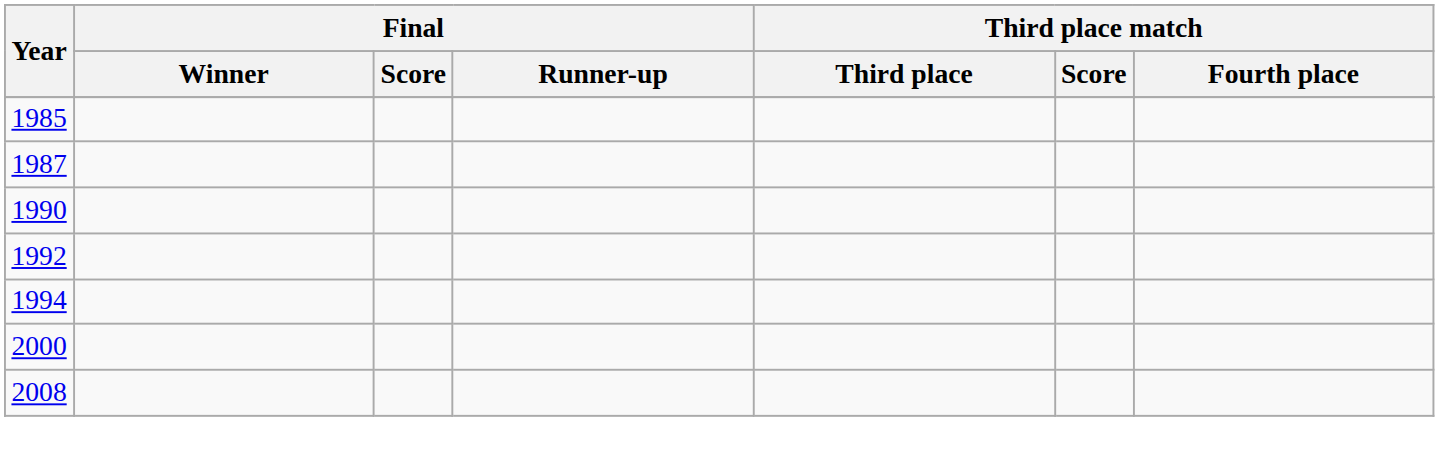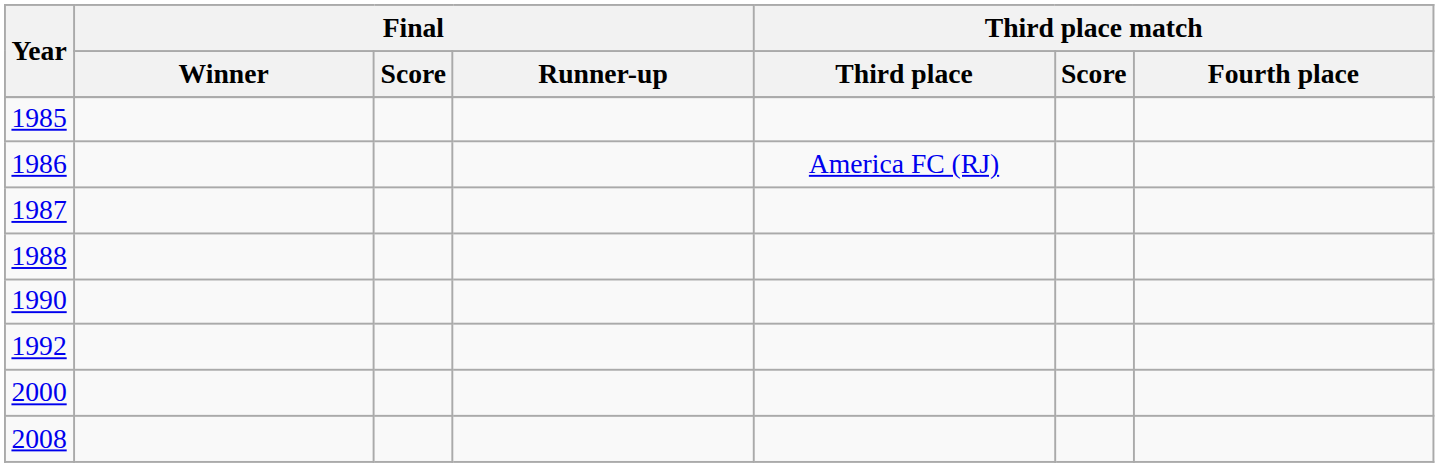 <table class="wikitable sortable" style="font-size:90%; text-align:center; width:;">
 <tr>
 <th rowspan="2">Year</th>
 <th colspan="3">Final</th>
 <th colspan="3">Third place match</th>
 </tr>
 <tr>
 <th width=150px>Winner</th>
 <th width=>Score</th>
 <th width=150px>Runner-up</th>
 <th width=150px>Third place</th>
 <th width=>Score</th>
 <th width=150px>Fourth place</th>
 </tr>
 <tr>
 </tr>
 <tr>
 <td><a href='#'>1985</a></td>
 <td><strong></strong></td>
 <td></td>
 <td></td>
 <td></td>
 <td></td>
 <td></td>
 </tr>
 <tr>
+<td><a href='#'>1986</a></td>
+<td><strong></strong></td>
+<td></td>
+<td></td>
+<td><a href='#'>America FC (RJ)</a></td>
+<td></td>
+<td></td>
+</tr>
+<tr>
 <td><a href='#'>1987</a></td>
+<td><strong></strong></td>
+<td></td>
+<td></td>
+<td></td>
+<td></td>
+<td></td>
+</tr>
+<tr>
+<td><a href='#'>1988</a></td>
 <td><strong></strong></td>
 <td></td>
 <td></td>
 <td></td>
 <td></td>
 <td></td>
 </tr>
 <tr>
 <td><a href='#'>1990</a></td>
 <td><strong></strong></td>
 <td></td>
 <td></td>
 <td></td>
 <td></td>
 <td></td>
 </tr>
 <tr>
 <td><a href='#'>1992</a></td>
 <td><strong></strong></td>
 <td></td>
 <td></td>
 <td></td>
 <td></td>
 <td></td>
 </tr>
 <tr>
-<td><a href='#'>1994</a></td>
-<td><strong></strong></td>
-<td></td>
-<td></td>
-<td></td>
-<td></td>
-<td></td>
-</tr>
-<tr>
 <td><a href='#'>2000</a></td>
 <td><strong></strong></td>
 <td></td>
 <td></td>
 <td></td>
 <td></td>
 <td></td>
 </tr>
 <tr>
 <td><a href='#'>2008</a></td>
 <td><strong></strong></td>
 <td></td>
 <td></td>
 <td></td>
 <td></td>
 <td></td>
 </tr>
 </table>
